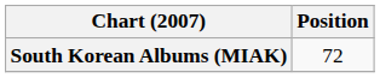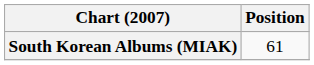 <table class="wikitable plainrowheaders">
 <tr>
 <th>Chart (2007)</th>
 <th>Position</th>
 </tr>
 <tr>
 <th scope="row">South Korean Albums (MIAK)</th>
-<td style="text-align:center;">72</td>
+<td style="text-align:center;">61</td>
 </tr>
 <tr>
 </tr>
 </table>
